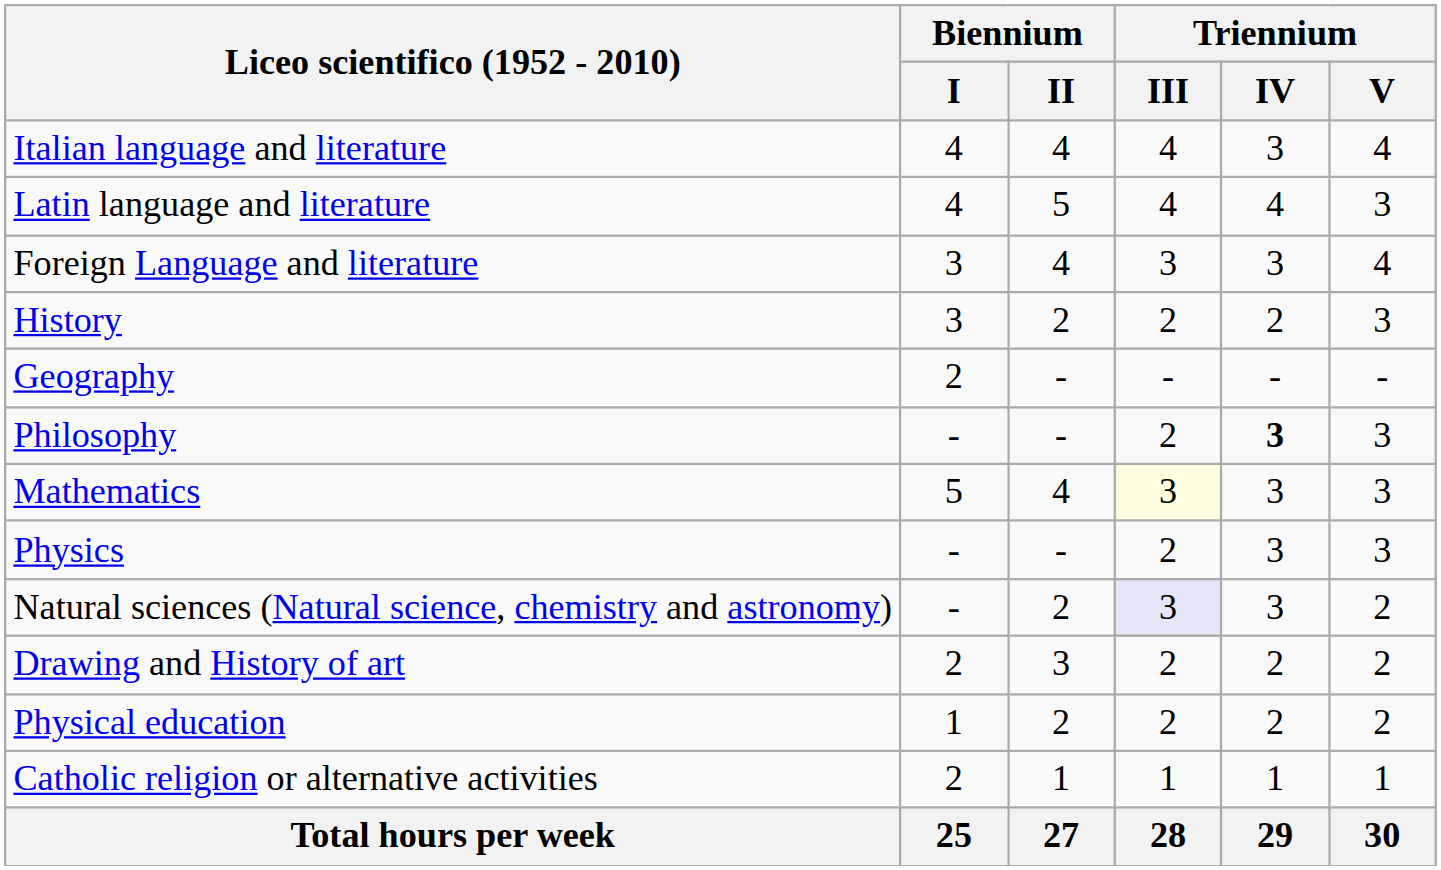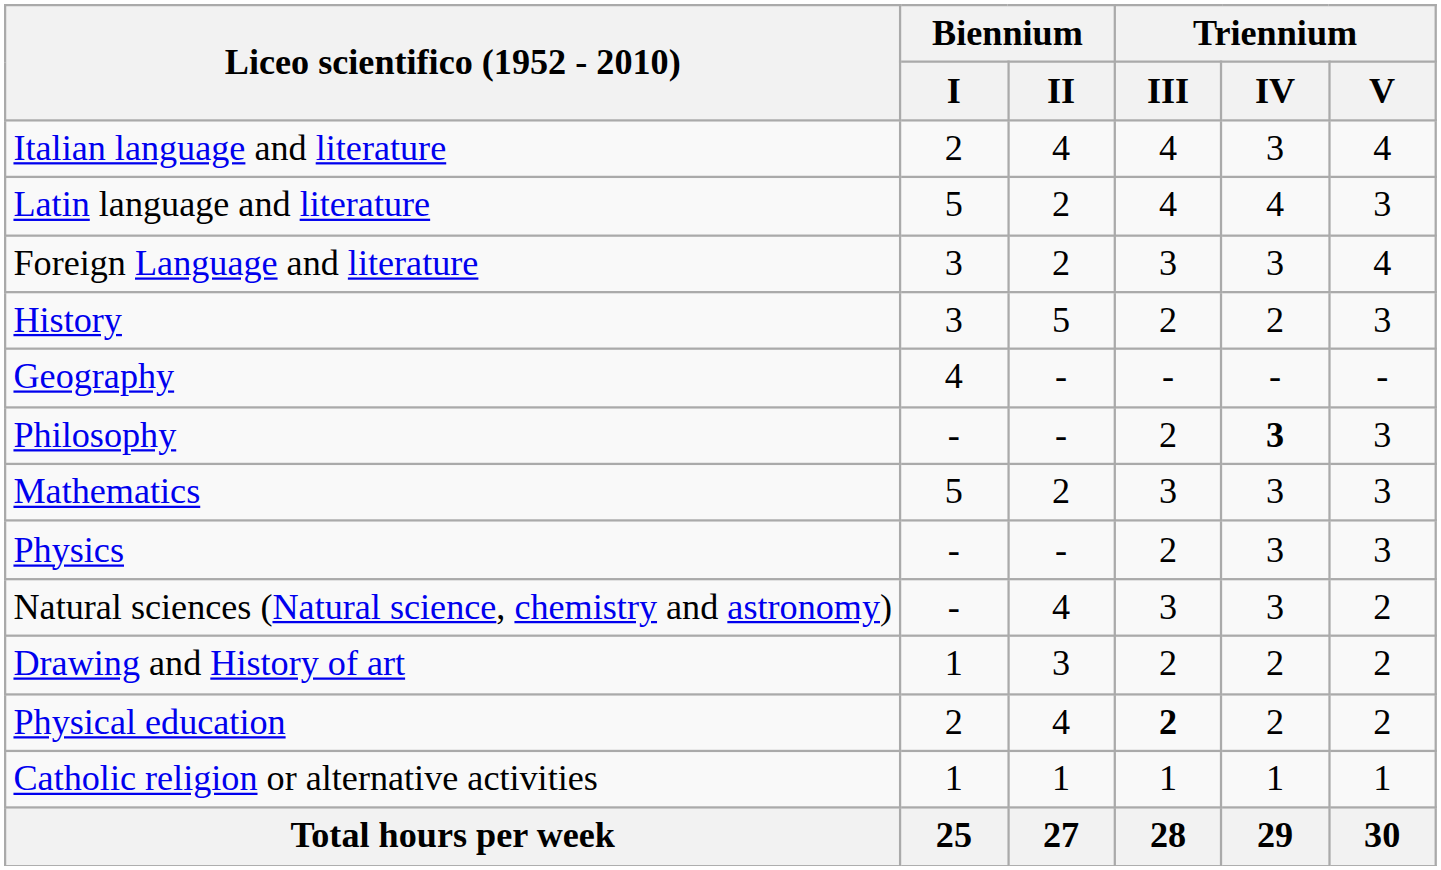 <table class="wikitable">
 <tr>
 <th rowspan="2">Liceo scientifico (1952 - 2010)</th>
 <th colspan="2">Biennium</th>
 <th colspan="3">Triennium</th>
 </tr>
 <tr>
 <th width=40>I</th>
 <th width=40>II</th>
 <th width=40>III</th>
 <th width=40>IV</th>
 <th width=40>V</th>
 </tr>
 <tr align="center">
 <td align="left"><a href='#'>Italian language</a> and <a href='#'>literature</a></td>
-<td>4</td>
+<td>2</td>
 <td>4</td>
 <td>4</td>
 <td>3</td>
 <td>4</td>
 </tr>
 <tr align="center">
 <td align="left"><a href='#'>Latin</a> language and <a href='#'>literature</a></td>
-<td>4</td>
 <td>5</td>
+<td>2</td>
 <td>4</td>
 <td>4</td>
 <td>3</td>
 </tr>
 <tr align="center">
 <td align="left">Foreign <a href='#'>Language</a> and <a href='#'>literature</a></td>
 <td>3</td>
-<td>4</td>
+<td>2</td>
 <td>3</td>
 <td>3</td>
 <td>4</td>
 </tr>
 <tr align="center">
 <td align="left"><a href='#'>History</a></td>
 <td>3</td>
-<td>2</td>
+<td>5</td>
 <td>2</td>
 <td>2</td>
 <td>3</td>
 </tr>
 <tr align="center">
 <td align="left"><a href='#'>Geography</a></td>
-<td>2</td>
+<td>4</td>
 <td>-</td>
 <td>-</td>
 <td>-</td>
 <td>-</td>
 </tr>
 <tr align="center">
 <td align="left"><a href='#'>Philosophy</a></td>
 <td>-</td>
 <td>-</td>
 <td>2</td>
 <td><strong>3</strong></td>
 <td>3</td>
 </tr>
 <tr align="center">
 <td align="left"><a href='#'>Mathematics</a></td>
 <td>5</td>
-<td>4</td>
-<td style="background: lightyellow;">3</td>
+<td>2</td>
+<td>3</td>
 <td>3</td>
 <td>3</td>
 </tr>
 <tr align="center">
 <td align="left"><a href='#'>Physics</a></td>
 <td>-</td>
 <td>-</td>
 <td>2</td>
 <td>3</td>
 <td>3</td>
 </tr>
 <tr align="center">
 <td align="left">Natural sciences (<a href='#'>Natural science</a>, <a href='#'>chemistry</a> and <a href='#'>astronomy</a>)</td>
 <td>-</td>
-<td>2</td>
-<td style="background: lavender;">3</td>
+<td>4</td>
+<td>3</td>
 <td>3</td>
 <td>2</td>
 </tr>
 <tr align="center">
 <td align="left"><a href='#'>Drawing</a> and <a href='#'>History of art</a></td>
-<td>2</td>
+<td>1</td>
 <td>3</td>
 <td>2</td>
 <td>2</td>
 <td>2</td>
 </tr>
 <tr align="center">
 <td align="left"><a href='#'>Physical education</a></td>
-<td>1</td>
 <td>2</td>
-<td>2</td>
+<td>4</td>
+<td><strong>2</strong></td>
 <td>2</td>
 <td>2</td>
 </tr>
 <tr align="center">
 <td align="left"><a href='#'>Catholic religion</a> or alternative activities</td>
-<td>2</td>
+<td>1</td>
 <td>1</td>
 <td>1</td>
 <td>1</td>
 <td>1</td>
 </tr>
 <tr>
 <th>Total hours per week</th>
 <th>25</th>
 <th>27</th>
 <th>28</th>
 <th>29</th>
 <th>30</th>
 </tr>
 </table>
